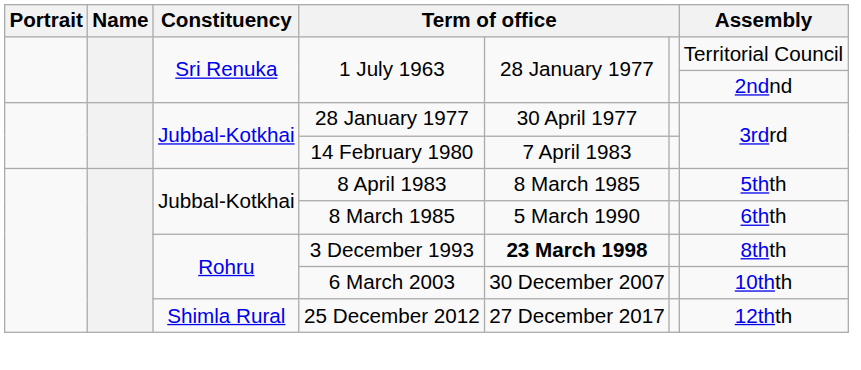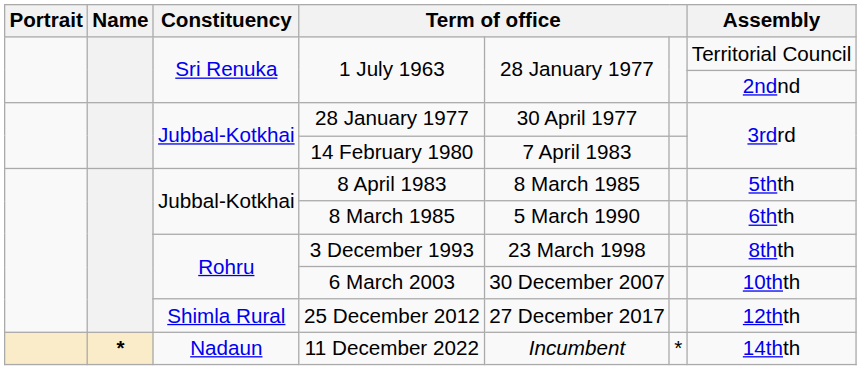 <table class="wikitable sortable" style="text-align:center">
 <tr align=center>
 <th class="unsortable" scope="col">Portrait</th>
 <th scope="col" class="sortable">Name</th>
 <th scope="col">Constituency</th>
 <th colspan="3" scope="colgroup">Term of office</th>
 <th scope="col">Assembly</th>
 </tr>
 <tr align=center>
 <td rowspan="2"></td>
 <th scope="row" rowspan="2"></th>
 <td rowspan="2"><a href='#'>Sri Renuka</a></td>
 <td rowspan="2">1 July 1963</td>
 <td rowspan="2">28 January 1977</td>
 <td rowspan="2"></td>
 <td>Territorial Council</td>
 </tr>
 <tr>
 <td><a href='#'>2nd</a>nd</td>
 </tr>
 <tr align=center>
 <td rowspan="2"></td>
 <th scope="row" rowspan="2"></th>
 <td rowspan="2"><a href='#'>Jubbal-Kotkhai</a></td>
 <td>28 January 1977</td>
 <td>30 April 1977</td>
 <td></td>
 <td rowspan="2"><a href='#'>3rd</a>rd</td>
 </tr>
 <tr>
 <td>14 February 1980</td>
 <td>7 April 1983</td>
 <td></td>
 </tr>
 <tr align=center>
 <td rowspan="5"></td>
 <th scope="row" rowspan="5"></th>
 <td rowspan="2">Jubbal-Kotkhai</td>
 <td>8 April 1983</td>
 <td>8 March 1985</td>
 <td></td>
 <td><a href='#'>5th</a>th</td>
 </tr>
 <tr align=center>
 <td>8 March 1985</td>
 <td>5 March 1990</td>
 <td></td>
 <td><a href='#'>6th</a>th</td>
 </tr>
 <tr align="center">
 <td rowspan ="2"><a href='#'>Rohru</a></td>
 <td>3 December 1993</td>
-<td><strong>23 March 1998</strong></td>
+<td>23 March 1998</td>
 <td></td>
 <td><a href='#'>8th</a>th</td>
 </tr>
 <tr align="center">
 <td>6 March 2003</td>
 <td>30 December 2007</td>
 <td></td>
 <td><a href='#'>10th</a>th</td>
 </tr>
 <tr align="center">
 <td><a href='#'>Shimla Rural</a></td>
 <td>25 December 2012</td>
 <td>27 December 2017</td>
 <td></td>
 <td><a href='#'>12th</a>th</td>
 </tr>
+<tr align=center>
+<td style="background:#faecc8;text-align:center;"></td>
+<th scope="row" style="background:#faecc8;text-align:center;">*</th>
+<td><a href='#'>Nadaun</a></td>
+<td>11 December 2022</td>
+<td><em>Incumbent</em></td>
+<td>*</td>
+<td><a href='#'>14th</a>th</td>
+</tr>
 </table>
